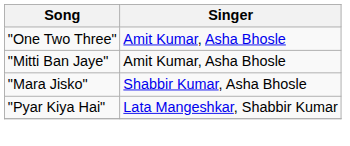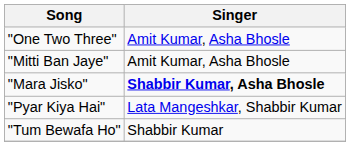 <table class="wikitable">
 <tr>
 <th>Song</th>
 <th>Singer</th>
 </tr>
 <tr>
 <td>"One Two Three"</td>
 <td><a href='#'>Amit Kumar</a>, <a href='#'>Asha Bhosle</a></td>
 </tr>
 <tr>
 <td>"Mitti Ban Jaye"</td>
 <td>Amit Kumar, Asha Bhosle</td>
 </tr>
 <tr>
 <td>"Mara Jisko"</td>
-<td><a href='#'>Shabbir Kumar</a>, Asha Bhosle</td>
+<td><strong><a href='#'>Shabbir Kumar</a>, Asha Bhosle</strong></td>
 </tr>
 <tr>
 <td>"Pyar Kiya Hai"</td>
 <td><a href='#'>Lata Mangeshkar</a>, Shabbir Kumar</td>
 </tr>
 <tr>
+<td>"Tum Bewafa Ho"</td>
+<td>Shabbir Kumar</td>
+</tr>
+<tr>
 </tr>
 </table>
